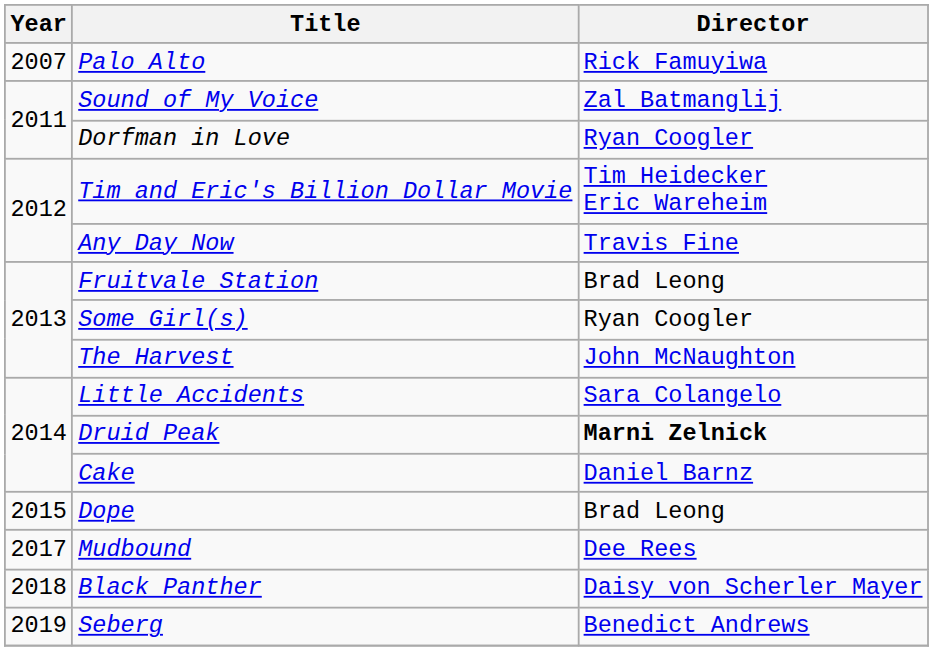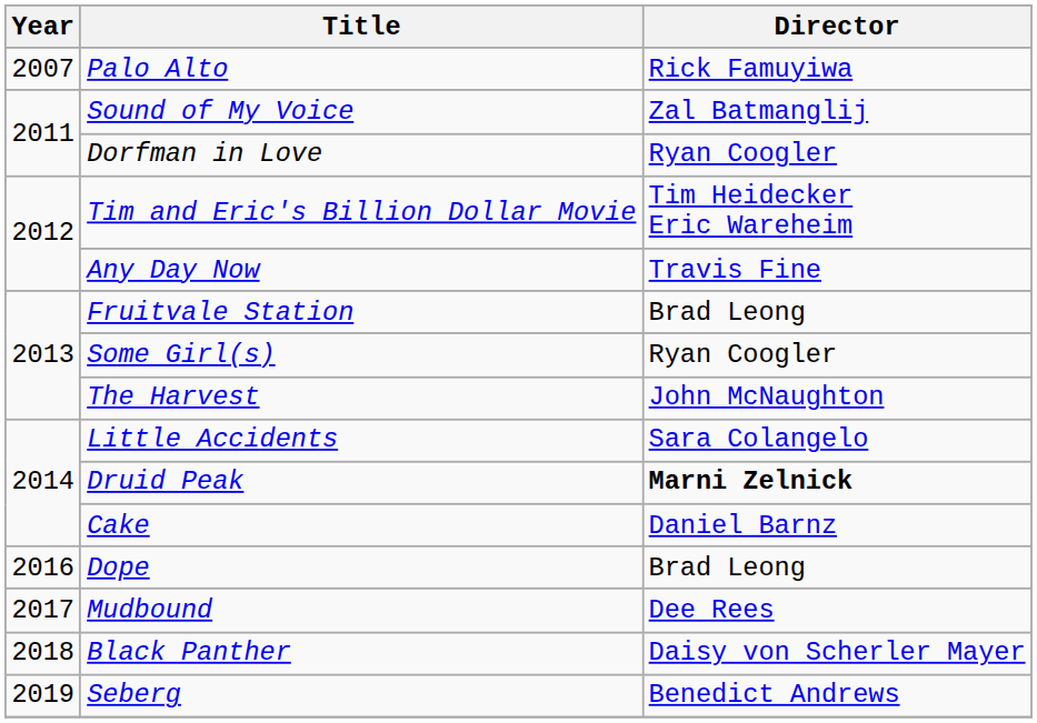 <table class="wikitable">
 <tr>
 <th>Year</th>
 <th>Title</th>
 <th>Director</th>
 </tr>
 <tr>
 <td>2007</td>
 <td><em><a href='#'>Palo Alto</a></em></td>
 <td><a href='#'>Rick Famuyiwa</a></td>
 </tr>
 <tr>
 <td rowspan=2>2011</td>
 <td><em><a href='#'>Sound of My Voice</a></em></td>
 <td><a href='#'>Zal Batmanglij</a></td>
 </tr>
 <tr>
 <td><em>Dorfman in Love</em></td>
 <td><a href='#'>Ryan Coogler</a></td>
 </tr>
 <tr>
 <td rowspan=2>2012</td>
 <td><em><a href='#'>Tim and Eric's Billion Dollar Movie</a></em></td>
 <td><a href='#'>Tim Heidecker</a><br><a href='#'>Eric Wareheim</a></td>
 </tr>
 <tr>
 <td><em><a href='#'>Any Day Now</a></em></td>
 <td><a href='#'>Travis Fine</a></td>
 </tr>
 <tr>
 <td rowspan=3>2013</td>
 <td><em><a href='#'>Fruitvale Station</a></em></td>
 <td>Brad Leong</td>
 </tr>
 <tr>
 <td><em><a href='#'>Some Girl(s)</a></em></td>
 <td>Ryan Coogler</td>
 </tr>
 <tr>
 <td><em><a href='#'>The Harvest</a></em></td>
 <td><a href='#'>John McNaughton</a></td>
 </tr>
 <tr>
 <td rowspan=3>2014</td>
 <td><em><a href='#'>Little Accidents</a></em></td>
 <td><a href='#'>Sara Colangelo</a></td>
 </tr>
 <tr>
 <td><em><a href='#'>Druid Peak</a></em></td>
 <td><strong>Marni Zelnick</strong></td>
 </tr>
 <tr>
 <td><em><a href='#'>Cake</a></em></td>
 <td><a href='#'>Daniel Barnz</a></td>
 </tr>
 <tr>
-<td>2015</td>
+<td>2016</td>
 <td><em><a href='#'>Dope</a></em></td>
 <td>Brad Leong</td>
 </tr>
 <tr>
 <td>2017</td>
 <td><em><a href='#'>Mudbound</a></em></td>
 <td><a href='#'>Dee Rees</a></td>
 </tr>
 <tr>
 <td>2018</td>
 <td><em><a href='#'>Black Panther</a></em></td>
 <td><a href='#'>Daisy von Scherler Mayer</a></td>
 </tr>
 <tr>
 <td>2019</td>
 <td><em><a href='#'>Seberg</a></em></td>
 <td><a href='#'>Benedict Andrews</a></td>
 </tr>
 <tr>
 </tr>
 </table>
